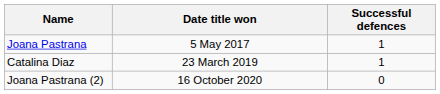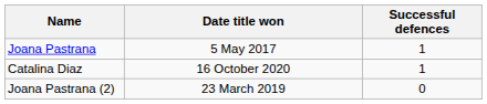 <table class="wikitable" style="text-align:center">
 <tr>
 <th style="width:20%;">Name</th>
 <th style="width:40%;">Date title won</th>
 <th style="width:20%;">Successful defences</th>
 </tr>
 <tr>
 <td align="left"> <a href='#'>Joana Pastrana</a></td>
 <td>5 May 2017</td>
 <td>1</td>
 </tr>
 <tr>
 <td align="left"> Catalina Diaz</td>
-<td>23 March 2019</td>
+<td>16 October 2020</td>
 <td>1</td>
 </tr>
 <tr>
 <td align="left"> Joana Pastrana (2)</td>
-<td>16 October 2020</td>
+<td>23 March 2019</td>
 <td>0</td>
 </tr>
 </table>
